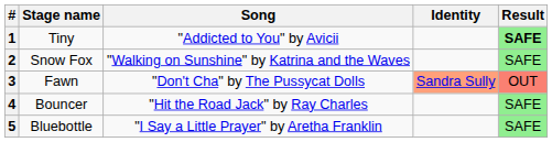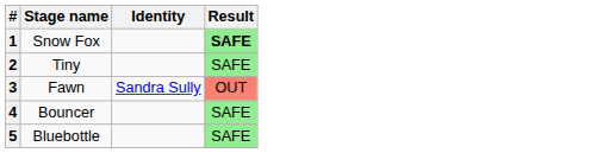 <table class="wikitable plainrowheaders" style="text-align: center;">
 <tr>
 <th>#</th>
 <th>Stage name</th>
-<th>Song</th>
 <th>Identity</th>
 <th>Result</th>
 </tr>
 <tr>
 <th>1</th>
-<td>Tiny</td>
-<td>"<a href='#'>Addicted to You</a>" by <a href='#'>Avicii</a></td>
+<td>Snow Fox</td>
 <td></td>
 <td bgcolor=lightgreen><strong>SAFE</strong></td>
 </tr>
 <tr>
 <th>2</th>
-<td>Snow Fox</td>
-<td>"<a href='#'>Walking on Sunshine</a>" by <a href='#'>Katrina and the Waves</a></td>
+<td>Tiny</td>
 <td></td>
 <td bgcolor=lightgreen>SAFE</td>
 </tr>
 <tr>
 <th>3</th>
 <td>Fawn</td>
-<td>"<a href='#'>Don't Cha</a>" by <a href='#'>The Pussycat Dolls</a></td>
-<td style="background: lightsalmon;"><a href='#'>Sandra Sully</a></td>
+<td><a href='#'>Sandra Sully</a></td>
 <td bgcolor=salmon>OUT</td>
 </tr>
 <tr>
 <th>4</th>
 <td>Bouncer</td>
-<td>"<a href='#'>Hit the Road Jack</a>" by <a href='#'>Ray Charles</a></td>
 <td></td>
 <td bgcolor=lightgreen>SAFE</td>
 </tr>
 <tr>
 <th>5</th>
 <td>Bluebottle</td>
-<td>"<a href='#'>I Say a Little Prayer</a>" by <a href='#'>Aretha Franklin</a></td>
 <td></td>
 <td bgcolor=lightgreen>SAFE</td>
 </tr>
 </table>
